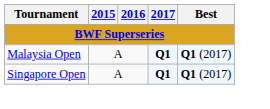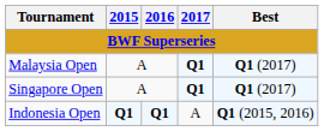 <table class="wikitable" style="font-size: 90%; text-align:center">
 <tr>
 <th>Tournament</th>
 <th><a href='#'>2015</a></th>
 <th><a href='#'>2016</a></th>
 <th><a href='#'>2017</a></th>
 <th>Best</th>
 </tr>
 <tr bgcolor=DAA520>
 <td colspan="5" align=center><strong><a href='#'>BWF Superseries</a></strong></td>
 </tr>
 <tr>
 <td align=left><a href='#'>Malaysia Open</a></td>
 <td colspan="2">A</td>
 <td bgcolor=F0F8FF><strong>Q1</strong></td>
 <td bgcolor=F0F8FF><strong>Q1</strong> (2017)</td>
 </tr>
 <tr>
 <td align=left><a href='#'>Singapore Open</a></td>
 <td colspan="2">A</td>
 <td bgcolor=F0F8FF><strong>Q1</strong></td>
 <td bgcolor=F0F8FF><strong>Q1</strong> (2017)</td>
 </tr>
+<tr>
+<td align=left><a href='#'>Indonesia Open</a></td>
+<td bgcolor=F0F8FF><strong>Q1</strong></td>
+<td bgcolor=F0F8FF><strong>Q1</strong></td>
+<td>A</td>
+<td bgcolor=F0F8FF><strong>Q1</strong> (2015, 2016)</td>
+</tr>
 </table>
